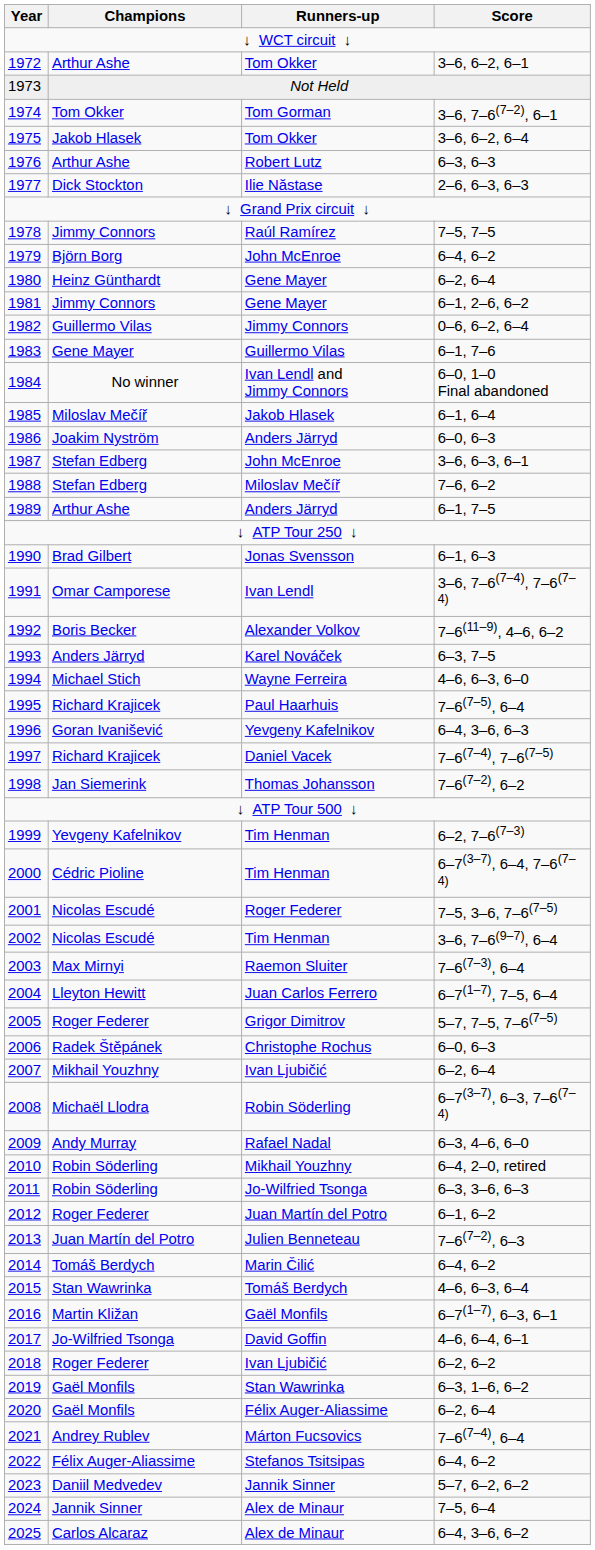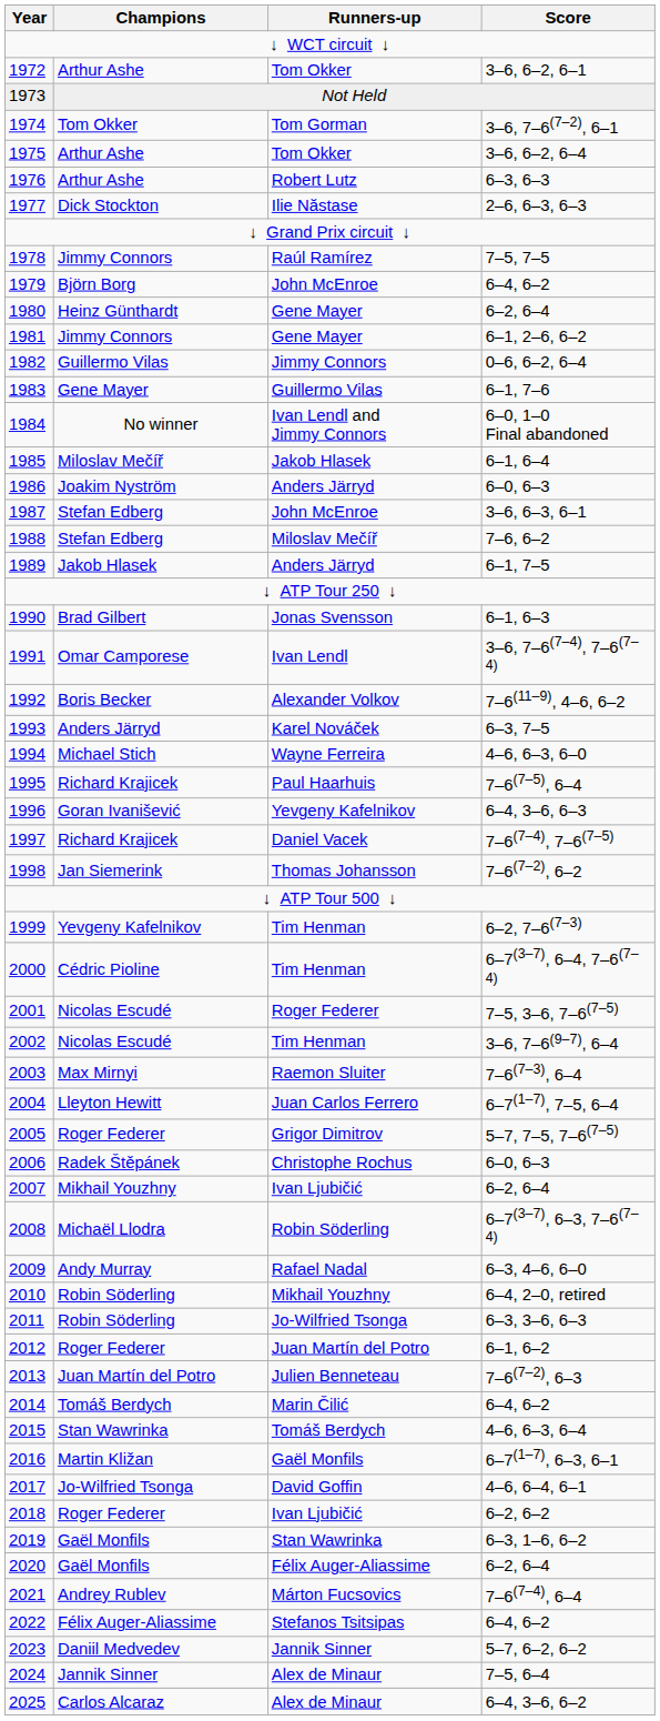 <table class="wikitable">
 <tr>
 <th style="width:40px">Year</th>
 <th style="width:200px">Champions</th>
 <th style="width:200px">Runners-up</th>
 <th style="width:160px" class="unsortable">Score</th>
 </tr>
 <tr>
 <td colspan=4 align=center>↓  <a href='#'>WCT circuit</a>  ↓</td>
 </tr>
 <tr>
 <td><a href='#'>1972</a></td>
 <td> <a href='#'>Arthur Ashe</a></td>
 <td> <a href='#'>Tom Okker</a></td>
 <td>3–6, 6–2, 6–1</td>
 </tr>
 <tr>
 <td style="background:#efefef">1973</td>
 <td colspan=3 align=center style="background:#efefef"><em>Not Held</em></td>
 </tr>
 <tr>
 <td><a href='#'>1974</a></td>
 <td> <a href='#'>Tom Okker</a></td>
 <td> <a href='#'>Tom Gorman</a></td>
 <td>3–6, 7–6<sup>(7–2)</sup>, 6–1</td>
 </tr>
 <tr>
 <td><a href='#'>1975</a></td>
-<td> <a href='#'>Jakob Hlasek</a></td>
+<td> <a href='#'>Arthur Ashe</a> </td>
 <td> <a href='#'>Tom Okker</a></td>
 <td>3–6, 6–2, 6–4</td>
 </tr>
 <tr>
 <td><a href='#'>1976</a></td>
 <td> <a href='#'>Arthur Ashe</a> </td>
 <td> <a href='#'>Robert Lutz</a></td>
 <td>6–3, 6–3</td>
 </tr>
 <tr>
 <td><a href='#'>1977</a></td>
 <td> <a href='#'>Dick Stockton</a></td>
 <td> <a href='#'>Ilie Năstase</a></td>
 <td>2–6, 6–3, 6–3</td>
 </tr>
 <tr>
 <td colspan=4 align=center>↓  <a href='#'>Grand Prix circuit</a>  ↓</td>
 </tr>
 <tr>
 <td><a href='#'>1978</a></td>
 <td> <a href='#'>Jimmy Connors</a></td>
 <td> <a href='#'>Raúl Ramírez</a></td>
 <td>7–5, 7–5</td>
 </tr>
 <tr>
 <td><a href='#'>1979</a></td>
 <td> <a href='#'>Björn Borg</a></td>
 <td> <a href='#'>John McEnroe</a></td>
 <td>6–4, 6–2</td>
 </tr>
 <tr>
 <td><a href='#'>1980</a></td>
 <td> <a href='#'>Heinz Günthardt</a></td>
 <td> <a href='#'>Gene Mayer</a></td>
 <td>6–2, 6–4</td>
 </tr>
 <tr>
 <td><a href='#'>1981</a></td>
 <td> <a href='#'>Jimmy Connors</a> </td>
 <td> <a href='#'>Gene Mayer</a></td>
 <td>6–1, 2–6, 6–2</td>
 </tr>
 <tr>
 <td><a href='#'>1982</a></td>
 <td> <a href='#'>Guillermo Vilas</a></td>
 <td> <a href='#'>Jimmy Connors</a></td>
 <td>0–6, 6–2, 6–4</td>
 </tr>
 <tr>
 <td><a href='#'>1983</a></td>
 <td> <a href='#'>Gene Mayer</a></td>
 <td> <a href='#'>Guillermo Vilas</a></td>
 <td>6–1, 7–6</td>
 </tr>
 <tr>
 <td><a href='#'>1984</a></td>
 <td align="center">No winner</td>
 <td> <a href='#'>Ivan Lendl</a> and<br>  <a href='#'>Jimmy Connors</a></td>
 <td>6–0, 1–0<br>Final abandoned</td>
 </tr>
 <tr>
 <td><a href='#'>1985</a></td>
 <td> <a href='#'>Miloslav Mečíř</a></td>
 <td> <a href='#'>Jakob Hlasek</a></td>
 <td>6–1, 6–4</td>
 </tr>
 <tr>
 <td><a href='#'>1986</a></td>
 <td> <a href='#'>Joakim Nyström</a></td>
 <td> <a href='#'>Anders Järryd</a></td>
 <td>6–0, 6–3</td>
 </tr>
 <tr>
 <td><a href='#'>1987</a></td>
 <td> <a href='#'>Stefan Edberg</a></td>
 <td> <a href='#'>John McEnroe</a></td>
 <td>3–6, 6–3, 6–1</td>
 </tr>
 <tr>
 <td><a href='#'>1988</a></td>
 <td> <a href='#'>Stefan Edberg</a> </td>
 <td> <a href='#'>Miloslav Mečíř</a></td>
 <td>7–6, 6–2</td>
 </tr>
 <tr>
 <td><a href='#'>1989</a></td>
-<td> <a href='#'>Arthur Ashe</a> </td>
+<td> <a href='#'>Jakob Hlasek</a></td>
 <td> <a href='#'>Anders Järryd</a></td>
 <td>6–1, 7–5</td>
 </tr>
 <tr>
 <td colspan=4 align=center>↓  <a href='#'>ATP Tour 250</a>  ↓</td>
 </tr>
 <tr>
 <td><a href='#'>1990</a></td>
 <td> <a href='#'>Brad Gilbert</a></td>
 <td> <a href='#'>Jonas Svensson</a></td>
 <td>6–1, 6–3</td>
 </tr>
 <tr>
 <td><a href='#'>1991</a></td>
 <td> <a href='#'>Omar Camporese</a></td>
 <td> <a href='#'>Ivan Lendl</a></td>
 <td>3–6, 7–6<sup>(7–4)</sup>, 7–6<sup>(7–4)</sup></td>
 </tr>
 <tr>
 <td><a href='#'>1992</a></td>
 <td> <a href='#'>Boris Becker</a></td>
 <td> <a href='#'>Alexander Volkov</a></td>
 <td>7–6<sup>(11–9)</sup>, 4–6, 6–2</td>
 </tr>
 <tr>
 <td><a href='#'>1993</a></td>
 <td> <a href='#'>Anders Järryd</a></td>
 <td> <a href='#'>Karel Nováček</a></td>
 <td>6–3, 7–5</td>
 </tr>
 <tr>
 <td><a href='#'>1994</a></td>
 <td> <a href='#'>Michael Stich</a></td>
 <td> <a href='#'>Wayne Ferreira</a></td>
 <td>4–6, 6–3, 6–0</td>
 </tr>
 <tr>
 <td><a href='#'>1995</a></td>
 <td> <a href='#'>Richard Krajicek</a></td>
 <td> <a href='#'>Paul Haarhuis</a></td>
 <td>7–6<sup>(7–5)</sup>, 6–4</td>
 </tr>
 <tr>
 <td><a href='#'>1996</a></td>
 <td> <a href='#'>Goran Ivanišević</a></td>
 <td> <a href='#'>Yevgeny Kafelnikov</a></td>
 <td>6–4, 3–6, 6–3</td>
 </tr>
 <tr>
 <td><a href='#'>1997</a></td>
 <td> <a href='#'>Richard Krajicek</a> </td>
 <td> <a href='#'>Daniel Vacek</a></td>
 <td>7–6<sup>(7–4)</sup>, 7–6<sup>(7–5)</sup></td>
 </tr>
 <tr>
 <td><a href='#'>1998</a></td>
 <td> <a href='#'>Jan Siemerink</a></td>
 <td> <a href='#'>Thomas Johansson</a></td>
 <td>7–6<sup>(7–2)</sup>, 6–2</td>
 </tr>
 <tr>
 <td colspan=5 align=center>↓  <a href='#'>ATP Tour 500</a>  ↓</td>
 </tr>
 <tr>
 <td><a href='#'>1999</a></td>
 <td> <a href='#'>Yevgeny Kafelnikov</a></td>
 <td> <a href='#'>Tim Henman</a></td>
 <td>6–2, 7–6<sup>(7–3)</sup></td>
 </tr>
 <tr>
 <td><a href='#'>2000</a></td>
 <td> <a href='#'>Cédric Pioline</a></td>
 <td> <a href='#'>Tim Henman</a></td>
 <td>6–7<sup>(3–7)</sup>, 6–4, 7–6<sup>(7–4)</sup></td>
 </tr>
 <tr>
 <td><a href='#'>2001</a></td>
 <td> <a href='#'>Nicolas Escudé</a></td>
 <td> <a href='#'>Roger Federer</a></td>
 <td>7–5, 3–6, 7–6<sup>(7–5)</sup></td>
 </tr>
 <tr>
 <td><a href='#'>2002</a></td>
 <td> <a href='#'>Nicolas Escudé</a> </td>
 <td> <a href='#'>Tim Henman</a></td>
 <td>3–6, 7–6<sup>(9–7)</sup>, 6–4</td>
 </tr>
 <tr>
 <td><a href='#'>2003</a></td>
 <td> <a href='#'>Max Mirnyi</a></td>
 <td> <a href='#'>Raemon Sluiter</a></td>
 <td>7–6<sup>(7–3)</sup>, 6–4</td>
 </tr>
 <tr>
 <td><a href='#'>2004</a></td>
 <td> <a href='#'>Lleyton Hewitt</a></td>
 <td> <a href='#'>Juan Carlos Ferrero</a></td>
 <td>6–7<sup>(1–7)</sup>, 7–5, 6–4</td>
 </tr>
 <tr>
 <td><a href='#'>2005</a></td>
 <td> <a href='#'>Roger Federer</a></td>
 <td> <a href='#'>Grigor Dimitrov</a></td>
 <td>5–7, 7–5, 7–6<sup>(7–5)</sup></td>
 </tr>
 <tr>
 <td><a href='#'>2006</a></td>
 <td> <a href='#'>Radek Štěpánek</a></td>
 <td> <a href='#'>Christophe Rochus</a></td>
 <td>6–0, 6–3</td>
 </tr>
 <tr>
 <td><a href='#'>2007</a></td>
 <td> <a href='#'>Mikhail Youzhny</a></td>
 <td> <a href='#'>Ivan Ljubičić</a></td>
 <td>6–2, 6–4</td>
 </tr>
 <tr>
 <td><a href='#'>2008</a></td>
 <td> <a href='#'>Michaël Llodra</a></td>
 <td> <a href='#'>Robin Söderling</a></td>
 <td>6–7<sup>(3–7)</sup>, 6–3, 7–6<sup>(7–4)</sup></td>
 </tr>
 <tr>
 <td><a href='#'>2009</a></td>
 <td> <a href='#'>Andy Murray</a></td>
 <td> <a href='#'>Rafael Nadal</a></td>
 <td>6–3, 4–6, 6–0</td>
 </tr>
 <tr>
 <td><a href='#'>2010</a></td>
 <td> <a href='#'>Robin Söderling</a></td>
 <td> <a href='#'>Mikhail Youzhny</a></td>
 <td>6–4, 2–0, retired</td>
 </tr>
 <tr>
 <td><a href='#'>2011</a></td>
 <td> <a href='#'>Robin Söderling</a> </td>
 <td> <a href='#'>Jo-Wilfried Tsonga</a></td>
 <td>6–3, 3–6, 6–3</td>
 </tr>
 <tr>
 <td><a href='#'>2012</a></td>
 <td> <a href='#'>Roger Federer</a> </td>
 <td> <a href='#'>Juan Martín del Potro</a></td>
 <td>6–1, 6–2</td>
 </tr>
 <tr>
 <td><a href='#'>2013</a></td>
 <td> <a href='#'>Juan Martín del Potro</a></td>
 <td> <a href='#'>Julien Benneteau</a></td>
 <td>7–6<sup>(7–2)</sup>, 6–3</td>
 </tr>
 <tr>
 <td><a href='#'>2014</a></td>
 <td> <a href='#'>Tomáš Berdych</a></td>
 <td> <a href='#'>Marin Čilić</a></td>
 <td>6–4, 6–2</td>
 </tr>
 <tr>
 <td><a href='#'>2015</a></td>
 <td> <a href='#'>Stan Wawrinka</a></td>
 <td> <a href='#'>Tomáš Berdych</a></td>
 <td>4–6, 6–3, 6–4</td>
 </tr>
 <tr>
 <td><a href='#'>2016</a></td>
 <td> <a href='#'>Martin Kližan</a></td>
 <td> <a href='#'>Gaël Monfils</a></td>
 <td>6–7<sup>(1–7)</sup>, 6–3, 6–1</td>
 </tr>
 <tr>
 <td><a href='#'>2017</a></td>
 <td> <a href='#'>Jo-Wilfried Tsonga</a></td>
 <td> <a href='#'>David Goffin</a></td>
 <td>4–6, 6–4, 6–1</td>
 </tr>
 <tr>
 <td><a href='#'>2018</a></td>
 <td> <a href='#'>Roger Federer</a> </td>
 <td> <a href='#'>Ivan Ljubičić</a></td>
 <td>6–2, 6–2</td>
 </tr>
 <tr>
 <td><a href='#'>2019</a></td>
 <td> <a href='#'>Gaël Monfils</a></td>
 <td> <a href='#'>Stan Wawrinka</a></td>
 <td>6–3, 1–6, 6–2</td>
 </tr>
 <tr>
 <td><a href='#'>2020</a></td>
 <td> <a href='#'>Gaël Monfils</a> </td>
 <td> <a href='#'>Félix Auger-Aliassime</a></td>
 <td>6–2, 6–4</td>
 </tr>
 <tr>
 <td><a href='#'>2021</a></td>
 <td> <a href='#'>Andrey Rublev</a></td>
 <td> <a href='#'>Márton Fucsovics</a></td>
 <td>7–6<sup>(7–4)</sup>, 6–4</td>
 </tr>
 <tr>
 <td><a href='#'>2022</a></td>
 <td> <a href='#'>Félix Auger-Aliassime</a></td>
 <td> <a href='#'>Stefanos Tsitsipas</a></td>
 <td>6–4, 6–2</td>
 </tr>
 <tr>
 <td><a href='#'>2023</a></td>
 <td> <a href='#'>Daniil Medvedev</a></td>
 <td> <a href='#'>Jannik Sinner</a></td>
 <td>5–7, 6–2, 6–2</td>
 </tr>
 <tr>
 <td><a href='#'>2024</a></td>
 <td> <a href='#'>Jannik Sinner</a></td>
 <td> <a href='#'>Alex de Minaur</a></td>
 <td>7–5, 6–4</td>
 </tr>
 <tr>
 <td><a href='#'>2025</a></td>
 <td> <a href='#'>Carlos Alcaraz</a></td>
 <td> <a href='#'>Alex de Minaur</a></td>
 <td>6–4, 3–6, 6–2</td>
 </tr>
 </table>
